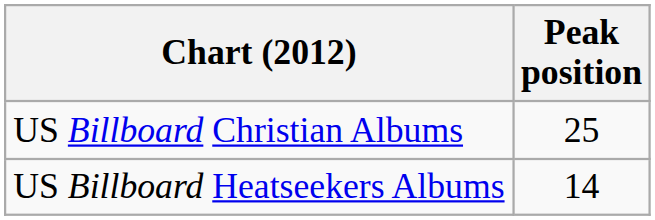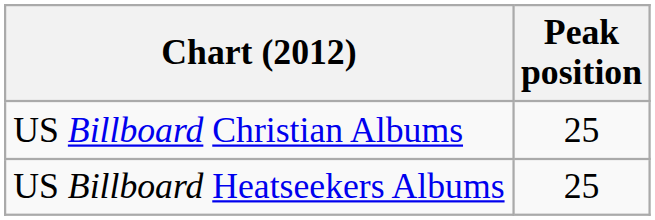 <table class="wikitable">
 <tr>
 <th>Chart (2012)</th>
 <th>Peak<br>position</th>
 </tr>
 <tr>
 <td>US <em><a href='#'>Billboard</a></em> <a href='#'>Christian Albums</a></td>
 <td align="center">25</td>
 </tr>
 <tr>
 <td>US <em>Billboard</em> <a href='#'>Heatseekers Albums</a></td>
-<td align="center">14</td>
+<td align="center">25</td>
 </tr>
 </table>
